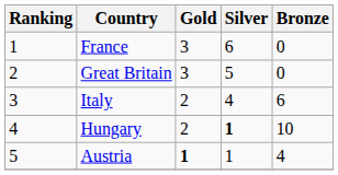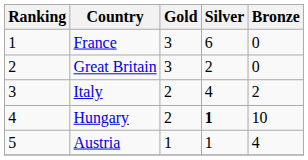 <table class="wikitable">
 <tr>
 <th>Ranking</th>
 <th>Country</th>
 <th>Gold </th>
 <th>Silver </th>
 <th>Bronze </th>
 </tr>
 <tr>
 <td>1</td>
 <td> <a href='#'>France</a></td>
 <td>3</td>
 <td>6</td>
 <td>0</td>
 </tr>
 <tr>
 <td>2</td>
 <td> <a href='#'>Great Britain</a></td>
 <td>3</td>
-<td>5</td>
+<td>2</td>
 <td>0</td>
 </tr>
 <tr>
 <td>3</td>
 <td> <a href='#'>Italy</a></td>
 <td>2</td>
 <td>4</td>
-<td>6</td>
+<td>2</td>
 </tr>
 <tr>
 <td>4</td>
 <td> <a href='#'>Hungary</a></td>
 <td>2</td>
 <td><strong>1</strong></td>
 <td>10</td>
 </tr>
 <tr>
 <td>5</td>
 <td> <a href='#'>Austria</a></td>
-<td><strong>1</strong></td>
+<td>1</td>
 <td>1</td>
 <td>4</td>
 </tr>
 <tr>
 </tr>
 </table>
